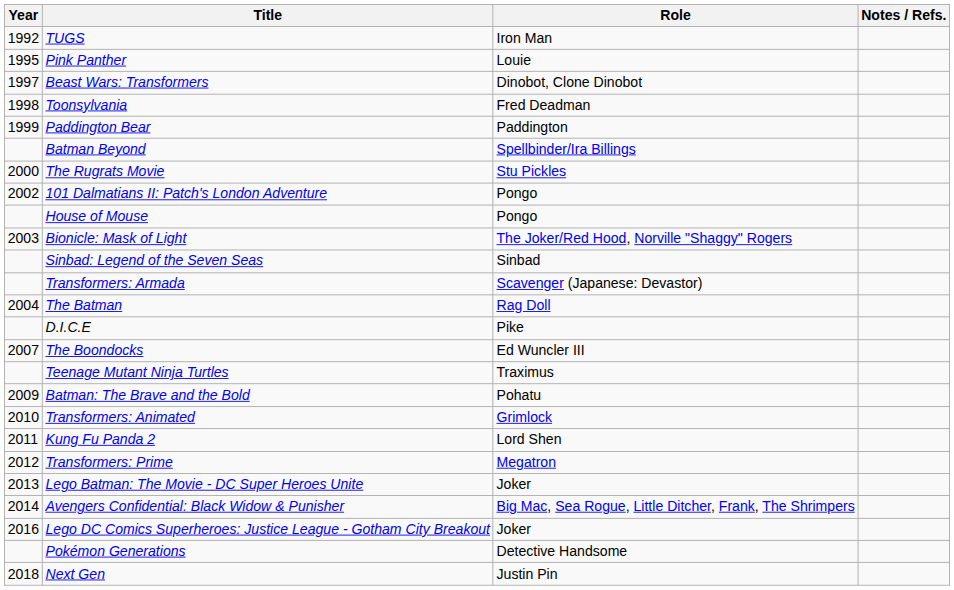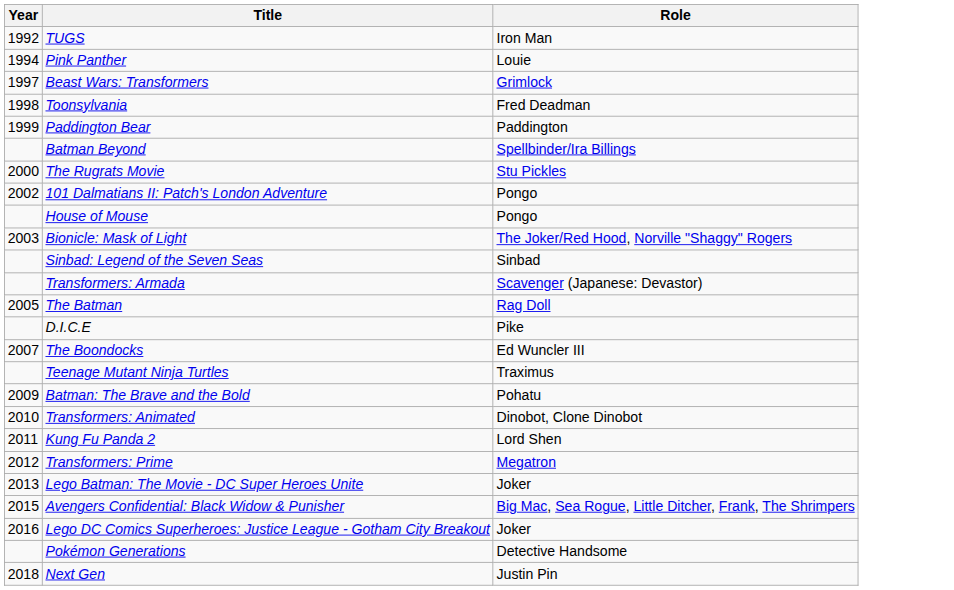 <table class="wikitable">
 <tr>
 <th>Year</th>
 <th>Title</th>
 <th>Role</th>
-<th>Notes / Refs.</th>
 </tr>
 <tr>
 <td>1992</td>
 <td><em><a href='#'>TUGS</a></em></td>
 <td>Iron Man</td>
-<td></td>
 </tr>
 <tr>
-<td>1995</td>
+<td>1994</td>
 <td><em><a href='#'>Pink Panther</a></em></td>
 <td>Louie</td>
-<td></td>
 </tr>
 <tr>
 <td>1997</td>
 <td><em><a href='#'>Beast Wars: Transformers</a></em></td>
-<td>Dinobot, Clone Dinobot</td>
-<td></td>
+<td><a href='#'>Grimlock</a></td>
 </tr>
 <tr>
 <td>1998</td>
 <td><em><a href='#'>Toonsylvania</a></em></td>
 <td>Fred Deadman</td>
-<td></td>
 </tr>
 <tr>
 <td>1999</td>
 <td><em><a href='#'>Paddington Bear</a></em></td>
 <td>Paddington</td>
-<td></td>
 </tr>
 <tr>
 <td></td>
 <td><em><a href='#'>Batman Beyond</a></em></td>
 <td><a href='#'>Spellbinder/Ira Billings</a></td>
-<td></td>
 </tr>
 <tr>
 <td>2000</td>
 <td><em><a href='#'>The Rugrats Movie</a></em></td>
 <td><a href='#'>Stu Pickles</a></td>
-<td></td>
 </tr>
 <tr>
 <td>2002</td>
 <td><em><a href='#'>101 Dalmatians II: Patch's London Adventure</a></em></td>
 <td>Pongo</td>
-<td></td>
 </tr>
 <tr>
 <td></td>
 <td><em><a href='#'>House of Mouse</a></em></td>
 <td>Pongo</td>
-<td></td>
 </tr>
 <tr>
 <td>2003</td>
 <td><em><a href='#'>Bionicle: Mask of Light</a></em></td>
 <td><a href='#'>The Joker/Red Hood</a>, <a href='#'>Norville "Shaggy" Rogers</a></td>
-<td></td>
 </tr>
 <tr>
 <td></td>
 <td><em><a href='#'>Sinbad: Legend of the Seven Seas</a></em></td>
 <td>Sinbad</td>
-<td></td>
 </tr>
 <tr>
 <td></td>
 <td><em><a href='#'>Transformers: Armada</a></em></td>
 <td><a href='#'>Scavenger</a> (Japanese: Devastor)</td>
-<td></td>
 </tr>
 <tr>
-<td>2004</td>
+<td>2005</td>
 <td><em><a href='#'>The Batman</a></em></td>
 <td><a href='#'>Rag Doll</a></td>
-<td></td>
 </tr>
 <tr>
 <td></td>
 <td><em>D.I.C.E</em></td>
 <td>Pike</td>
-<td></td>
 </tr>
 <tr>
 <td>2007</td>
 <td><em><a href='#'>The Boondocks</a></em></td>
 <td>Ed Wuncler III</td>
-<td></td>
 </tr>
 <tr>
 <td></td>
 <td><em><a href='#'>Teenage Mutant Ninja Turtles</a></em></td>
 <td>Traximus</td>
-<td></td>
 </tr>
 <tr>
 <td>2009</td>
 <td><em><a href='#'>Batman: The Brave and the Bold</a></em></td>
 <td>Pohatu</td>
-<td></td>
 </tr>
 <tr>
 <td>2010</td>
 <td><em><a href='#'>Transformers: Animated</a></em></td>
-<td><a href='#'>Grimlock</a></td>
-<td></td>
+<td>Dinobot, Clone Dinobot</td>
 </tr>
 <tr>
 <td>2011</td>
 <td><em><a href='#'>Kung Fu Panda 2</a></em></td>
 <td>Lord Shen</td>
-<td></td>
 </tr>
 <tr>
 <td>2012</td>
 <td><em><a href='#'>Transformers: Prime</a></em></td>
 <td><a href='#'>Megatron</a></td>
-<td></td>
 </tr>
 <tr>
 <td>2013</td>
 <td><em><a href='#'>Lego Batman: The Movie - DC Super Heroes Unite</a></em></td>
 <td>Joker</td>
-<td></td>
 </tr>
 <tr>
-<td>2014</td>
+<td>2015</td>
 <td><em><a href='#'>Avengers Confidential: Black Widow & Punisher</a></em></td>
 <td><a href='#'>Big Mac</a>, <a href='#'>Sea Rogue</a>, <a href='#'>Little Ditcher</a>, <a href='#'>Frank</a>, <a href='#'>The Shrimpers</a></td>
-<td></td>
 </tr>
 <tr>
 <td>2016</td>
 <td><em><a href='#'>Lego DC Comics Superheroes: Justice League - Gotham City Breakout</a></em></td>
 <td>Joker</td>
-<td></td>
 </tr>
 <tr>
 <td></td>
 <td><em><a href='#'>Pokémon Generations</a></em></td>
 <td>Detective Handsome</td>
-<td></td>
 </tr>
 <tr>
 <td>2018</td>
 <td><em><a href='#'>Next Gen</a></em></td>
 <td>Justin Pin</td>
-<td></td>
 </tr>
 </table>
